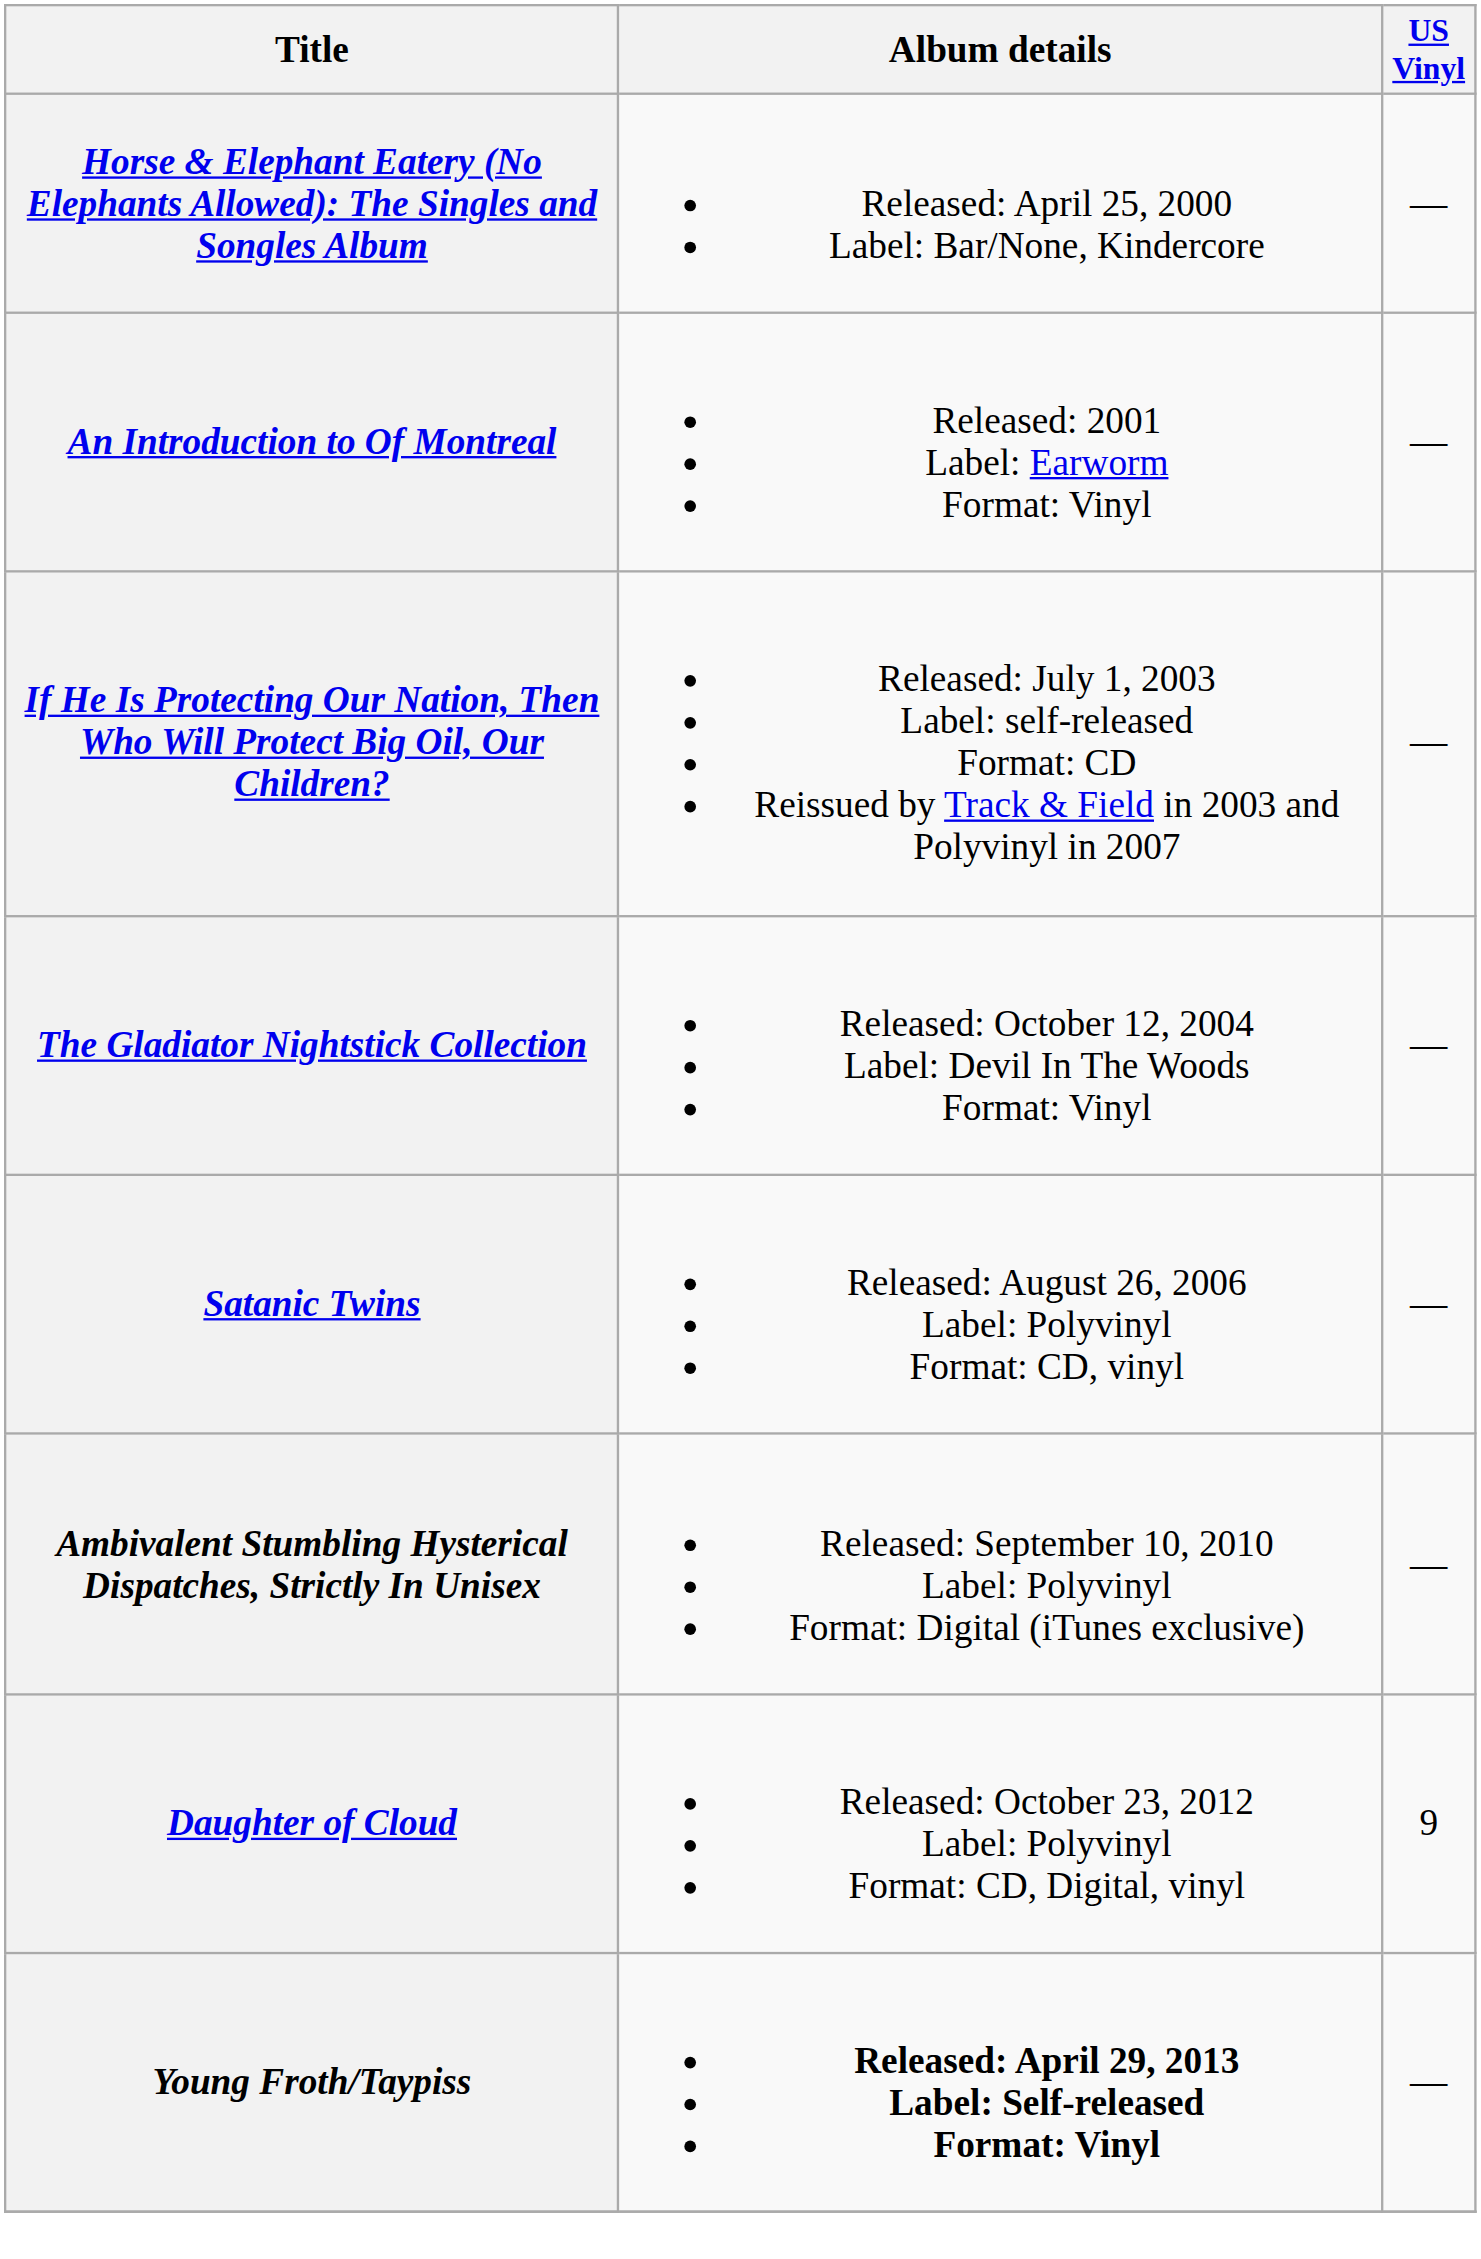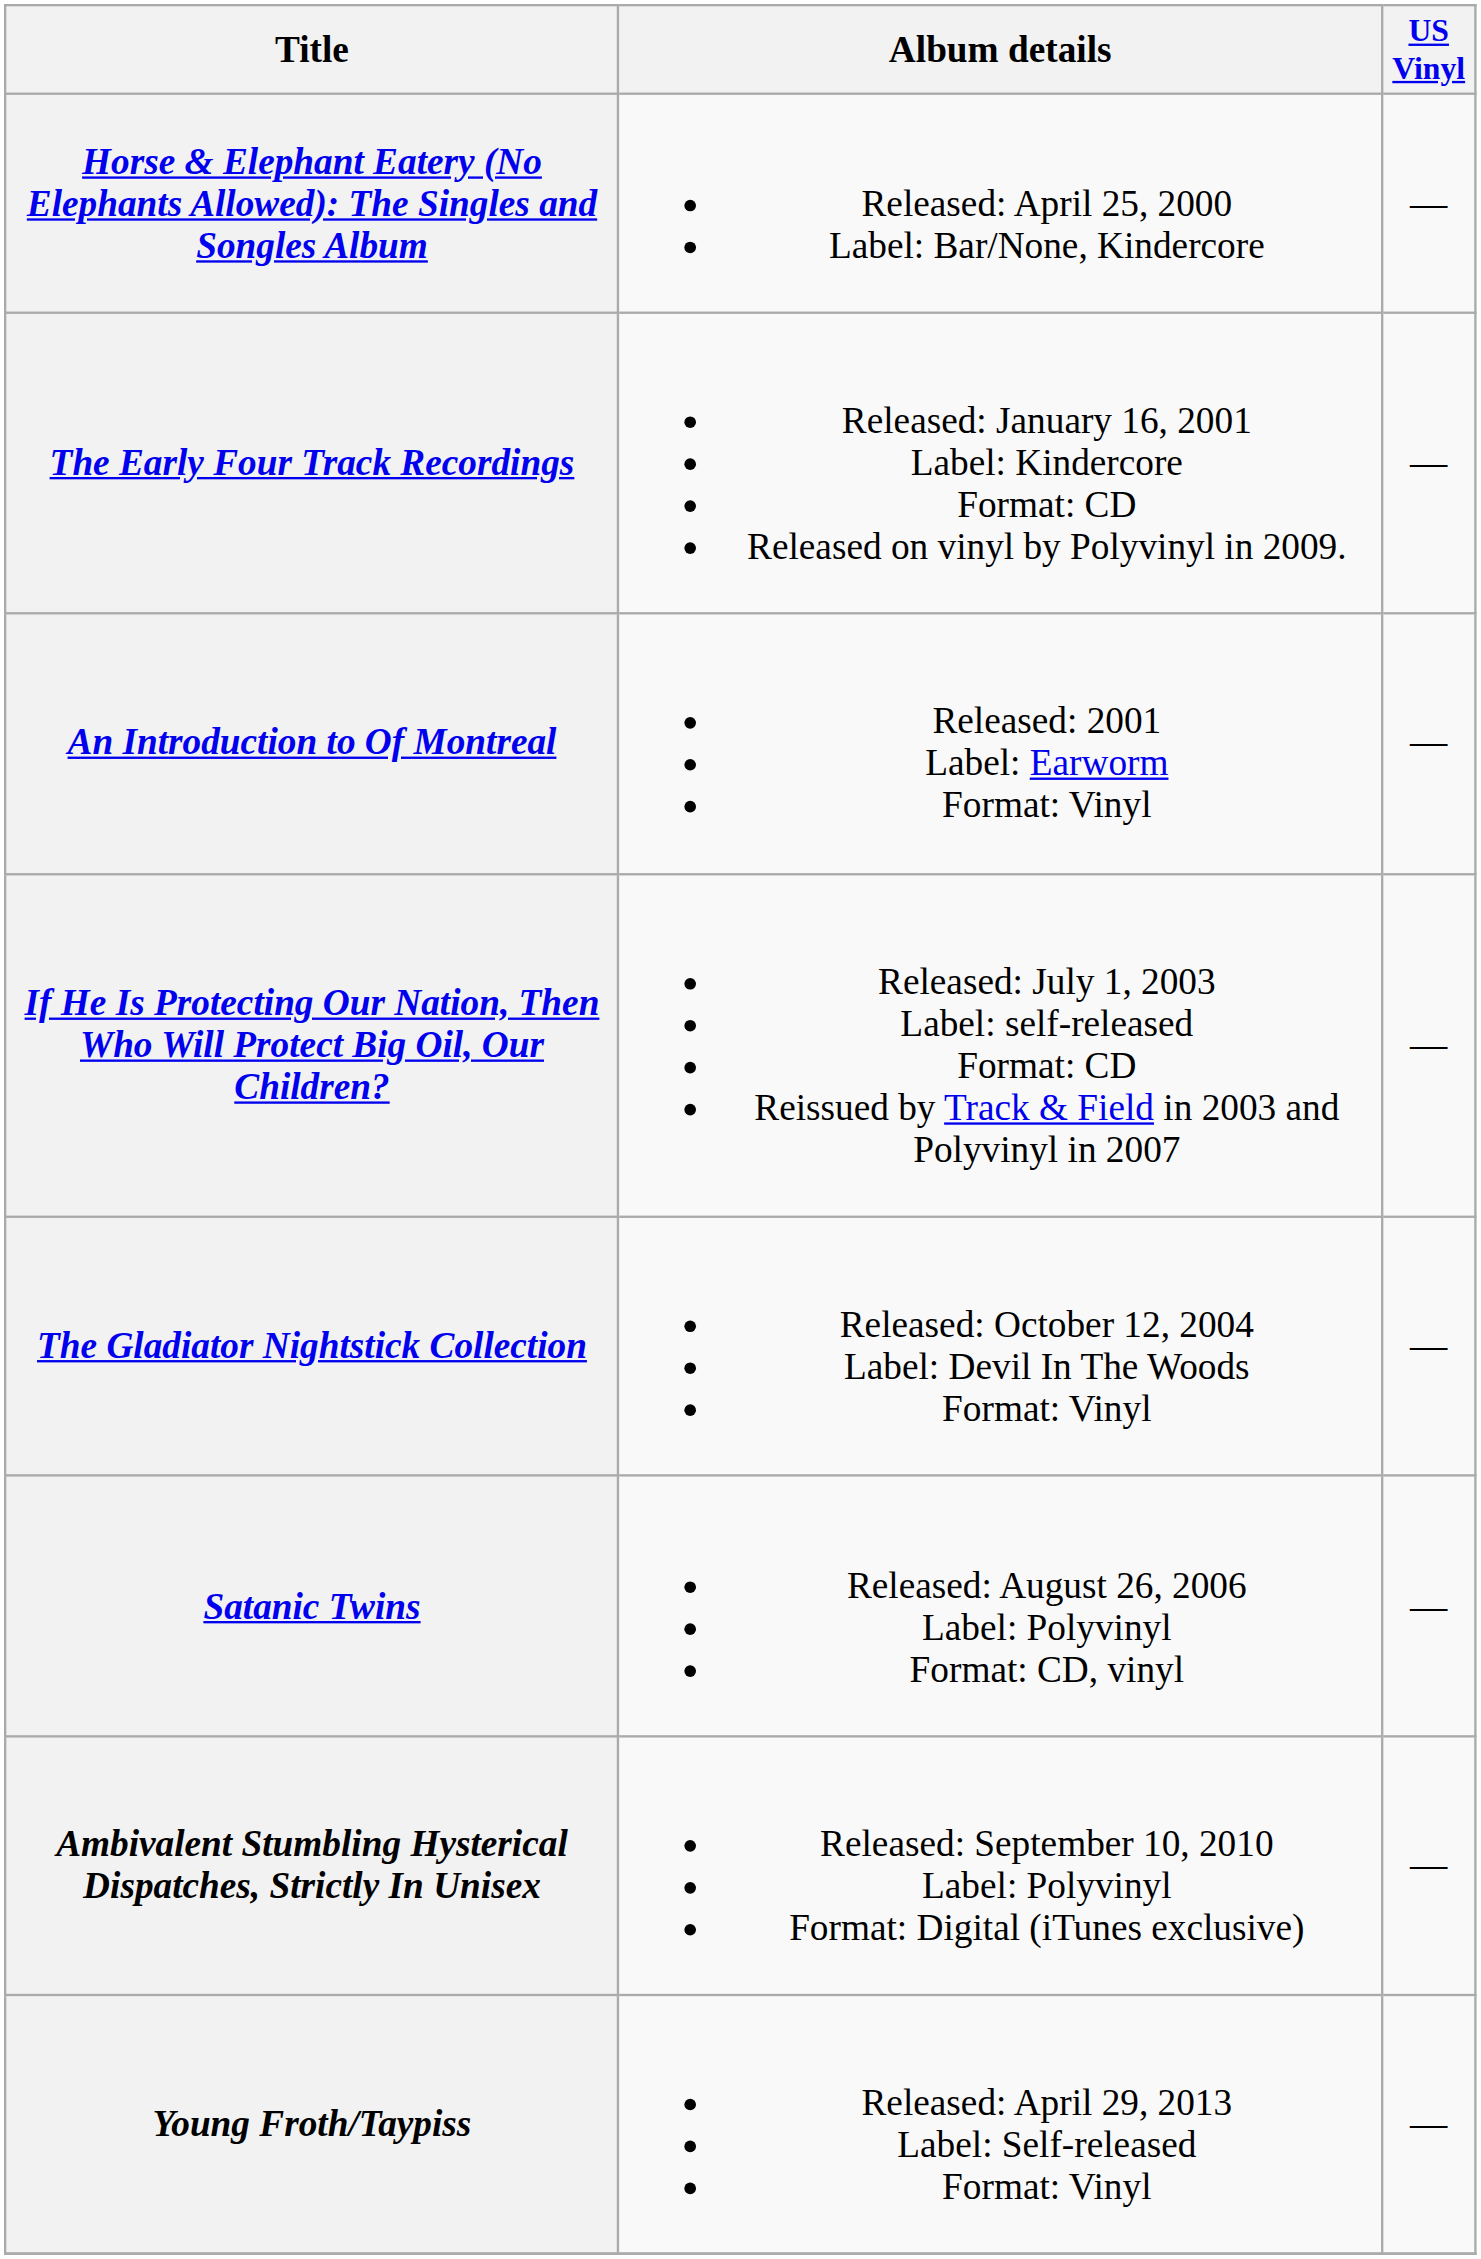 <table class="wikitable plainrowheaders" style="text-align:center;">
 <tr>
 <th scope="col" style="width:16em;">Title</th>
 <th scope="col" style="width:20em;">Album details</th>
 <th scope="col" style="width:2.5em;font-size:85%;"><a href='#'>US<br>Vinyl</a><br></th>
 </tr>
 <tr>
 <th scope="row"><em><a href='#'>Horse & Elephant Eatery (No Elephants Allowed): The Singles and Songles Album</a></em></th>
 <td><br><ul><li>Released: April 25, 2000</li><li>Label: Bar/None, Kindercore</li></ul></td>
+<td>—</td>
+</tr>
+<tr>
+<th scope="row"><em><a href='#'>The Early Four Track Recordings</a></em></th>
+<td><br><ul><li>Released: January 16, 2001</li><li>Label: Kindercore</li><li>Format: CD</li><li>Released on vinyl by Polyvinyl in 2009.</li></ul></td>
 <td>—</td>
 </tr>
 <tr>
 <th scope="row"><em><a href='#'>An Introduction to Of Montreal</a></em></th>
 <td><br><ul><li>Released: 2001</li><li>Label: <a href='#'>Earworm</a></li><li>Format: Vinyl</li></ul></td>
 <td>—</td>
 </tr>
 <tr>
 <th scope="row"><em><a href='#'>If He Is Protecting Our Nation, Then Who Will Protect Big Oil, Our Children?</a></em></th>
 <td><br><ul><li>Released: July 1, 2003</li><li>Label: self-released</li><li>Format: CD</li><li>Reissued by <a href='#'>Track & Field</a> in 2003 and Polyvinyl in 2007</li></ul></td>
 <td>—</td>
 </tr>
 <tr>
 <th scope="row"><em><a href='#'>The Gladiator Nightstick Collection</a></em></th>
 <td><br><ul><li>Released: October 12, 2004</li><li>Label: Devil In The Woods</li><li>Format: Vinyl</li></ul></td>
 <td>—</td>
 </tr>
 <tr>
 <th scope="row"><em><a href='#'>Satanic Twins</a></em></th>
 <td><br><ul><li>Released: August 26, 2006</li><li>Label: Polyvinyl</li><li>Format: CD, vinyl</li></ul></td>
 <td>—</td>
 </tr>
 <tr>
 <th scope="row"><em>Ambivalent Stumbling Hysterical Dispatches, Strictly In Unisex</em></th>
 <td><br><ul><li>Released: September 10, 2010</li><li>Label: Polyvinyl</li><li>Format: Digital (iTunes exclusive)</li></ul></td>
 <td>—</td>
 </tr>
 <tr>
-<th scope="row"><em><a href='#'>Daughter of Cloud</a></em></th>
-<td><br><ul><li>Released: October 23, 2012</li><li>Label: Polyvinyl</li><li>Format: CD, Digital, vinyl</li></ul></td>
-<td>9</td>
-</tr>
-<tr>
 <th scope="row"><em>Young Froth/Taypiss</em></th>
-<td><strong><br><ul><li>Released: April 29, 2013</li><li>Label: Self-released</li><li>Format: Vinyl</li></ul></strong></td>
+<td><br><ul><li>Released: April 29, 2013</li><li>Label: Self-released</li><li>Format: Vinyl</li></ul></td>
 <td>—</td>
 </tr>
 <tr>
 </tr>
 </table>
